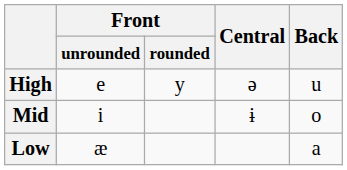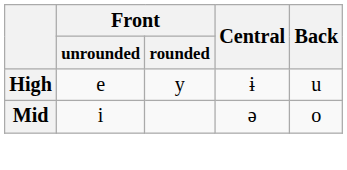 <table class="wikitable" style="text-align: center;">
 <tr>
 <th rowspan="2"></th>
 <th colspan="2">Front</th>
 <th rowspan="2">Central</th>
 <th rowspan="2">Back</th>
 </tr>
 <tr>
 <th><small>unrounded</small></th>
 <th><small>rounded</small></th>
 </tr>
 <tr>
 <th>High</th>
 <td>e</td>
 <td>y</td>
-<td>ə</td>
+<td>ɨ</td>
 <td>u</td>
 </tr>
 <tr>
 <th>Mid</th>
 <td>i</td>
 <td></td>
-<td>ɨ</td>
+<td>ə</td>
 <td>o</td>
 </tr>
-<tr>
-<th>Low</th>
-<td>æ</td>
-<td></td>
-<td></td>
-<td>a</td>
-</tr>
 </table>
